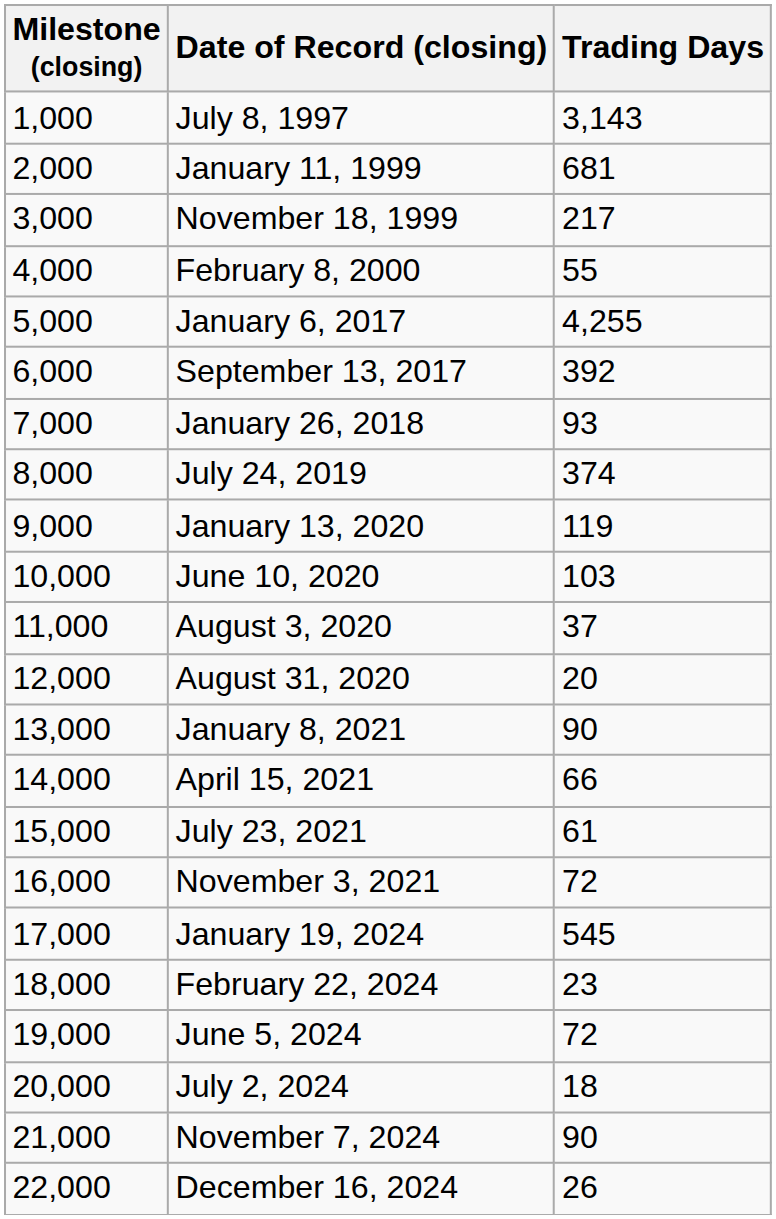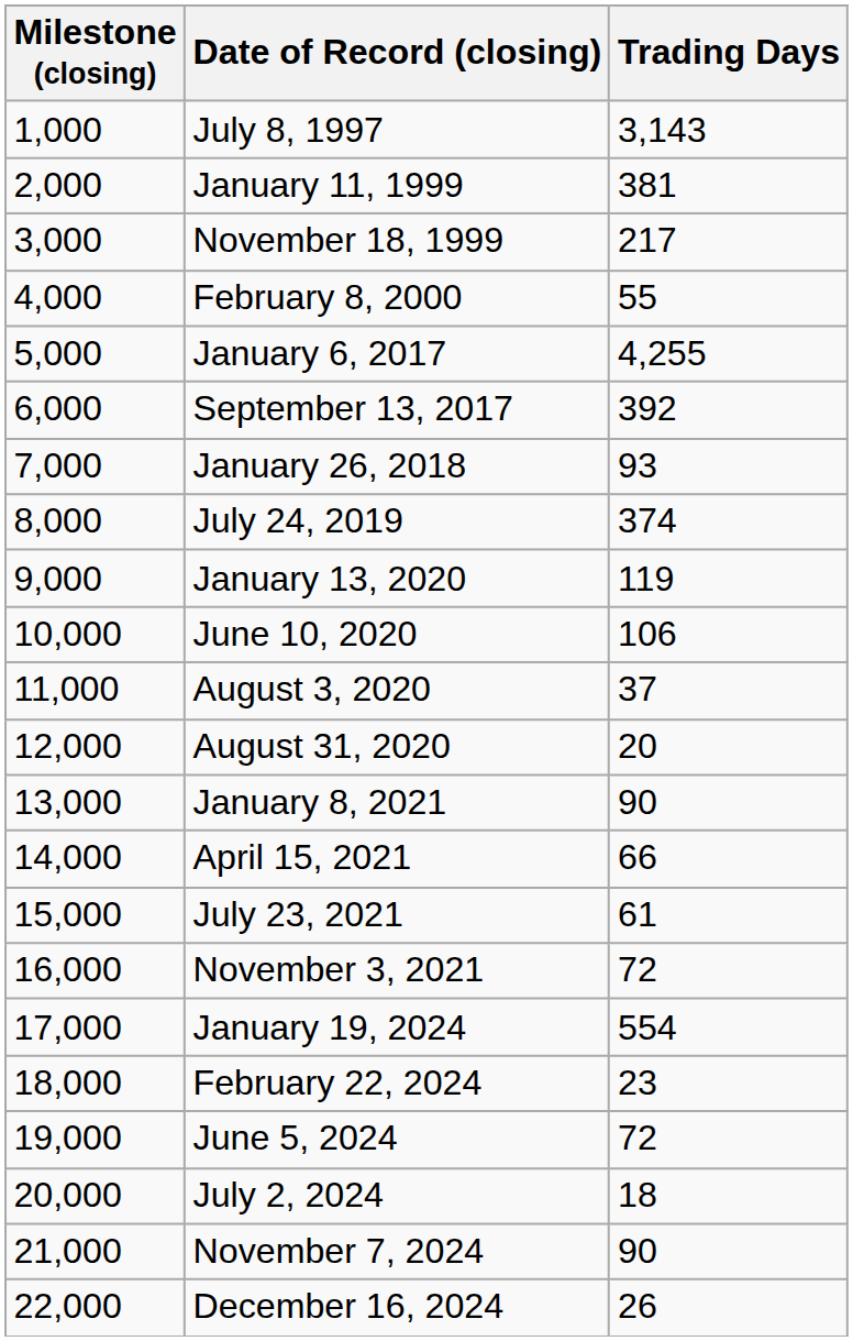 <table class="wikitable">
 <tr>
 <th>Milestone<br><small>(closing)</small></th>
 <th>Date of Record (closing)</th>
 <th>Trading Days</th>
 </tr>
 <tr>
 <td>1,000</td>
 <td>July 8, 1997</td>
 <td>3,143</td>
 </tr>
 <tr>
 <td>2,000</td>
 <td>January 11, 1999</td>
-<td>681</td>
+<td>381</td>
 </tr>
 <tr>
 <td>3,000</td>
 <td>November 18, 1999</td>
 <td>217</td>
 </tr>
 <tr>
 <td>4,000</td>
 <td>February 8, 2000</td>
 <td>55</td>
 </tr>
 <tr>
 <td>5,000</td>
 <td>January 6, 2017</td>
 <td>4,255</td>
 </tr>
 <tr>
 <td>6,000</td>
 <td>September 13, 2017</td>
 <td>392</td>
 </tr>
 <tr>
 <td>7,000</td>
 <td>January 26, 2018</td>
 <td>93</td>
 </tr>
 <tr>
 <td>8,000</td>
 <td>July 24, 2019</td>
 <td>374</td>
 </tr>
 <tr>
 <td>9,000</td>
 <td>January 13, 2020</td>
 <td>119</td>
 </tr>
 <tr>
 <td>10,000</td>
 <td>June 10, 2020</td>
-<td>103</td>
+<td>106</td>
 </tr>
 <tr>
 <td>11,000</td>
 <td>August 3, 2020</td>
 <td>37</td>
 </tr>
 <tr>
 <td>12,000</td>
 <td>August 31, 2020</td>
 <td>20</td>
 </tr>
 <tr>
 <td>13,000</td>
 <td>January 8, 2021</td>
 <td>90</td>
 </tr>
 <tr>
 <td>14,000</td>
 <td>April 15, 2021</td>
 <td>66</td>
 </tr>
 <tr>
 <td>15,000</td>
 <td>July 23, 2021</td>
 <td>61</td>
 </tr>
 <tr>
 <td>16,000</td>
 <td>November 3, 2021</td>
 <td>72</td>
 </tr>
 <tr>
 <td>17,000</td>
 <td>January 19, 2024</td>
-<td>545</td>
+<td>554</td>
 </tr>
 <tr>
 <td>18,000</td>
 <td>February 22, 2024</td>
 <td>23</td>
 </tr>
 <tr>
 <td>19,000</td>
 <td>June 5, 2024</td>
 <td>72</td>
 </tr>
 <tr>
 <td>20,000</td>
 <td>July 2, 2024</td>
 <td>18</td>
 </tr>
 <tr>
 <td>21,000</td>
 <td>November 7, 2024</td>
 <td>90</td>
 </tr>
 <tr>
 <td>22,000</td>
 <td>December 16, 2024</td>
 <td>26</td>
 </tr>
 </table>
